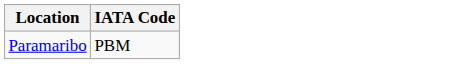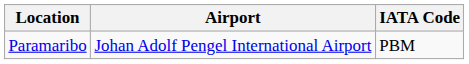 <table class="wikitable">
 <tr>
 <th>Location</th>
+<th>Airport</th>
 <th>IATA Code</th>
 </tr>
 <tr>
 <td><a href='#'>Paramaribo</a></td>
+<td><a href='#'>Johan Adolf Pengel International Airport</a></td>
 <td>PBM</td>
 </tr>
 </table>
